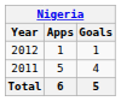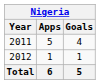 <table class="wikitable" style="text-align:center">
 <tr>
 <th colspan=3><a href='#'>Nigeria</a></th>
 </tr>
 <tr>
 <th>Year</th>
 <th>Apps</th>
 <th>Goals</th>
 </tr>
 <tr>
+<td>2011</td>
+<td>5</td>
+<td>4</td>
+</tr>
+<tr>
 <td>2012</td>
 <td>1</td>
 <td>1</td>
-</tr>
-<tr>
-<td>2011</td>
-<td>5</td>
-<td>4</td>
 </tr>
 <tr>
 <th>Total</th>
 <th>6</th>
 <th>5</th>
 </tr>
 </table>
